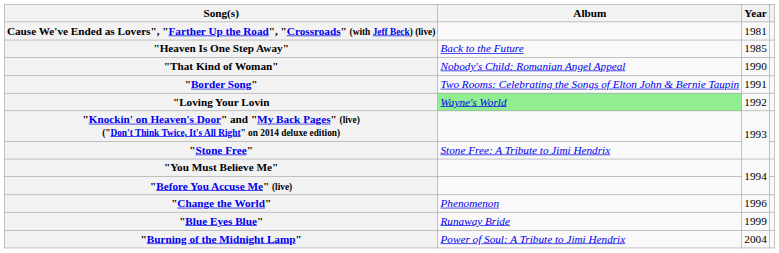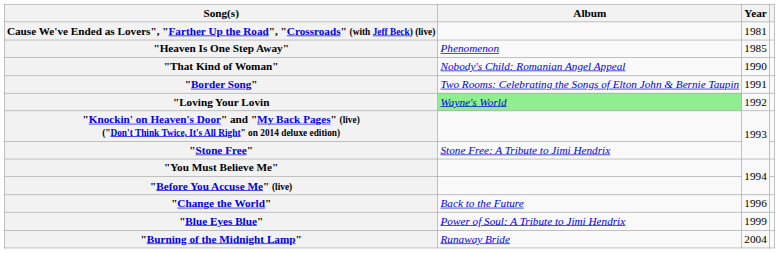 <table class="wikitable sortable plainrowheaders">
 <tr>
 <th scope="col">Song(s)</th>
 <th scope="col">Album</th>
 <th scope="col">Year</th>
 <th scope="col" class="unsortable"></th>
 </tr>
 <tr>
 <th scope="row">Cause We've Ended as Lovers", "<a href='#'>Farther Up the Road</a>", "<a href='#'>Crossroads</a>" <small>(with <a href='#'>Jeff Beck</a>) (live)</small></th>
 <td></td>
 <td>1981</td>
 <td></td>
 </tr>
 <tr>
 <th scope="row">"Heaven Is One Step Away"</th>
-<td><em><a href='#'>Back to the Future</a></em></td>
+<td><em><a href='#'>Phenomenon</a></em></td>
 <td>1985</td>
 <td></td>
 </tr>
 <tr>
 <th scope="row">"That Kind of Woman"</th>
 <td><em><a href='#'>Nobody's Child: Romanian Angel Appeal</a></em></td>
 <td>1990</td>
 <td></td>
 </tr>
 <tr>
 <th scope="row">"<a href='#'>Border Song</a>"</th>
 <td><em><a href='#'>Two Rooms: Celebrating the Songs of Elton John & Bernie Taupin</a></em></td>
 <td>1991</td>
 <td></td>
 </tr>
 <tr>
 <th scope="row">"Loving Your Lovin</th>
 <td style="background: lightgreen;"><em><a href='#'>Wayne's World</a></em></td>
 <td>1992</td>
 <td></td>
 </tr>
 <tr>
 <th scope="row">"<a href='#'>Knockin' on Heaven's Door</a>" and "<a href='#'>My Back Pages</a>" <small>(live)</small><br><small>("<a href='#'>Don't Think Twice, It's All Right</a>" on 2014 deluxe edition)</small></th>
 <td></td>
 <td rowspan="2">1993</td>
 <td></td>
 </tr>
 <tr>
 <th scope="row">"<a href='#'>Stone Free</a>"</th>
 <td><em><a href='#'>Stone Free: A Tribute to Jimi Hendrix</a></em></td>
 <td></td>
 </tr>
 <tr>
 <th scope="row">"You Must Believe Me"</th>
 <td></td>
 <td rowspan="2">1994</td>
 <td></td>
 </tr>
 <tr>
 <th scope="row">"<a href='#'>Before You Accuse Me</a>" <small>(live)</small></th>
 <td></td>
 <td></td>
 </tr>
 <tr>
 <th scope="row">"<a href='#'>Change the World</a>"</th>
-<td><em><a href='#'>Phenomenon</a></em></td>
+<td><em><a href='#'>Back to the Future</a></em></td>
 <td>1996</td>
 <td></td>
 </tr>
 <tr>
 <th scope="row">"<a href='#'>Blue Eyes Blue</a>"</th>
-<td><em><a href='#'>Runaway Bride</a></em></td>
+<td><em><a href='#'>Power of Soul: A Tribute to Jimi Hendrix</a></em></td>
 <td>1999</td>
 <td></td>
 </tr>
 <tr>
 <th scope="row">"<a href='#'>Burning of the Midnight Lamp</a>"</th>
-<td><em><a href='#'>Power of Soul: A Tribute to Jimi Hendrix</a></em></td>
+<td><em><a href='#'>Runaway Bride</a></em></td>
 <td>2004</td>
 <td></td>
 </tr>
 </table>
